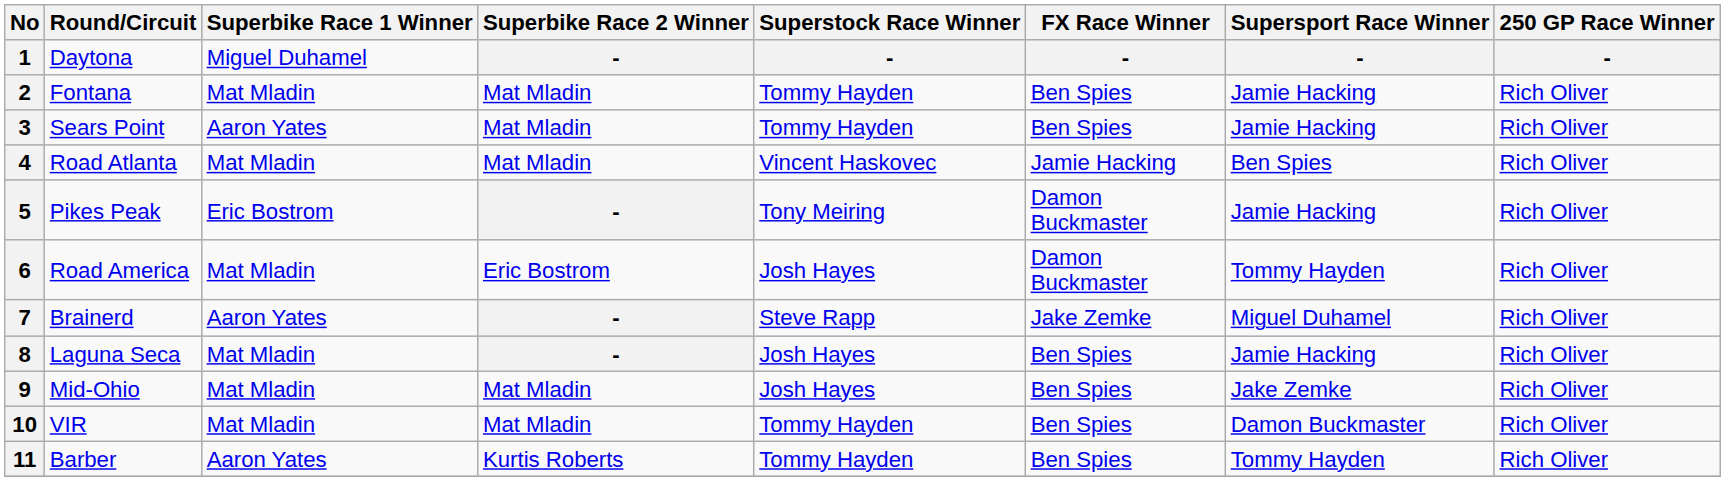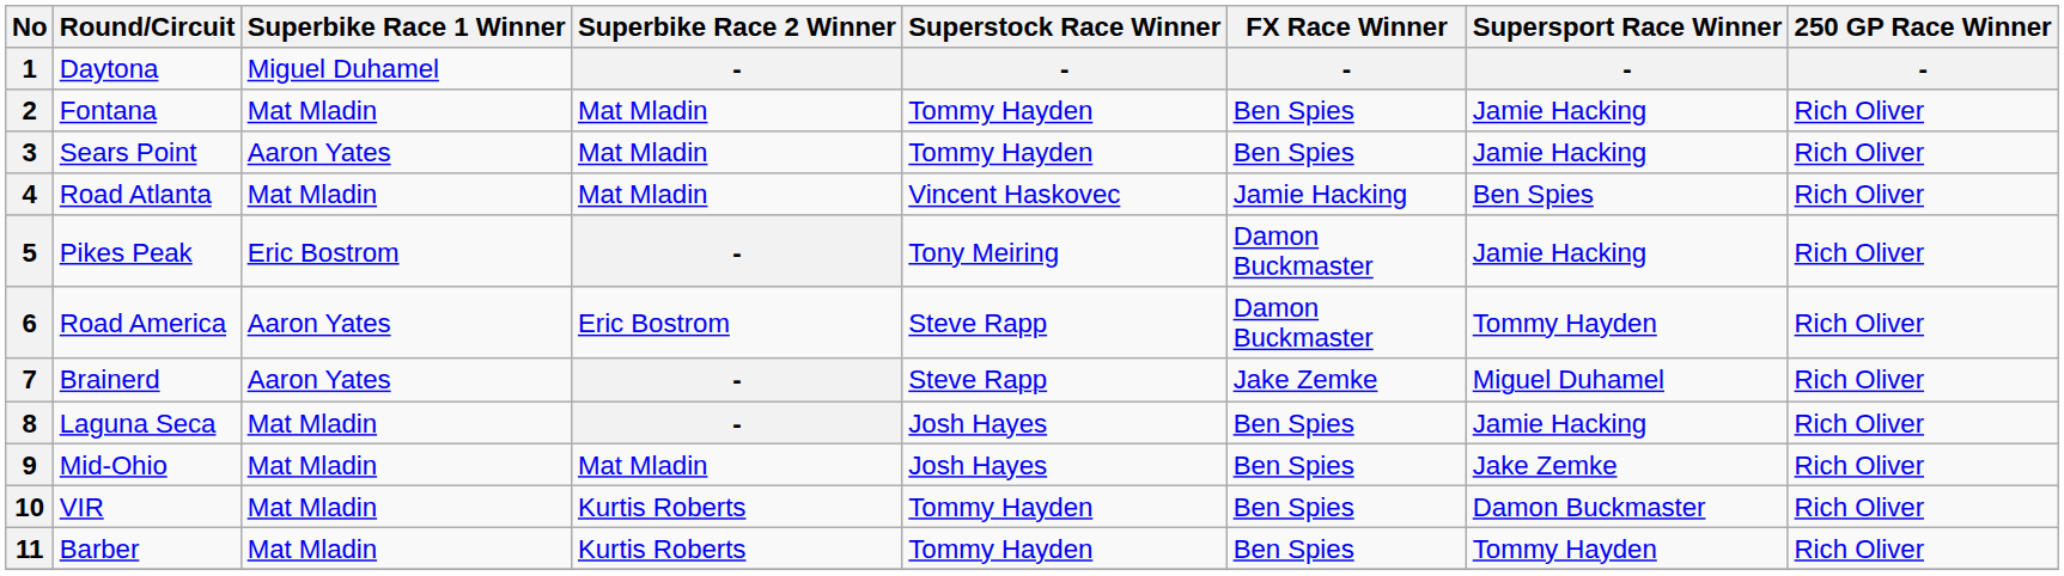 <table class="wikitable" style="font-size: 95%">
 <tr>
 <th>No</th>
 <th>Round/Circuit</th>
 <th>Superbike Race 1 Winner</th>
 <th>Superbike Race 2 Winner</th>
 <th>Superstock Race Winner</th>
 <th style="width: 130px;">FX Race Winner</th>
 <th>Supersport Race Winner</th>
 <th>250 GP Race Winner</th>
 </tr>
 <tr>
 <th>1</th>
 <td><a href='#'>Daytona</a></td>
 <td><a href='#'>Miguel Duhamel</a></td>
 <th>-</th>
 <th>-</th>
 <th>-</th>
 <th>-</th>
 <th>-</th>
 </tr>
 <tr>
 <th>2</th>
 <td><a href='#'>Fontana</a></td>
 <td><a href='#'>Mat Mladin</a></td>
 <td><a href='#'>Mat Mladin</a></td>
 <td><a href='#'>Tommy Hayden</a></td>
 <td><a href='#'>Ben Spies</a></td>
 <td><a href='#'>Jamie Hacking</a></td>
 <td><a href='#'>Rich Oliver</a></td>
 </tr>
 <tr>
 <th>3</th>
 <td><a href='#'>Sears Point</a></td>
 <td><a href='#'>Aaron Yates</a></td>
 <td><a href='#'>Mat Mladin</a></td>
 <td><a href='#'>Tommy Hayden</a></td>
 <td><a href='#'>Ben Spies</a></td>
 <td><a href='#'>Jamie Hacking</a></td>
 <td><a href='#'>Rich Oliver</a></td>
 </tr>
 <tr>
 <th>4</th>
 <td><a href='#'>Road Atlanta</a></td>
 <td><a href='#'>Mat Mladin</a></td>
 <td><a href='#'>Mat Mladin</a></td>
 <td><a href='#'>Vincent Haskovec</a></td>
 <td><a href='#'>Jamie Hacking</a></td>
 <td><a href='#'>Ben Spies</a></td>
 <td><a href='#'>Rich Oliver</a></td>
 </tr>
 <tr>
 <th>5</th>
 <td><a href='#'>Pikes Peak</a></td>
 <td><a href='#'>Eric Bostrom</a></td>
 <th>-</th>
 <td><a href='#'>Tony Meiring</a></td>
 <td><a href='#'>Damon Buckmaster</a></td>
 <td><a href='#'>Jamie Hacking</a></td>
 <td><a href='#'>Rich Oliver</a></td>
 </tr>
 <tr>
 <th>6</th>
 <td><a href='#'>Road America</a></td>
-<td><a href='#'>Mat Mladin</a></td>
+<td><a href='#'>Aaron Yates</a></td>
 <td><a href='#'>Eric Bostrom</a></td>
-<td><a href='#'>Josh Hayes</a></td>
+<td><a href='#'>Steve Rapp</a></td>
 <td><a href='#'>Damon Buckmaster</a></td>
 <td><a href='#'>Tommy Hayden</a></td>
 <td><a href='#'>Rich Oliver</a></td>
 </tr>
 <tr>
 <th>7</th>
 <td><a href='#'>Brainerd</a></td>
 <td><a href='#'>Aaron Yates</a></td>
 <th>-</th>
 <td><a href='#'>Steve Rapp</a></td>
 <td><a href='#'>Jake Zemke</a></td>
 <td><a href='#'>Miguel Duhamel</a></td>
 <td><a href='#'>Rich Oliver</a></td>
 </tr>
 <tr>
 <th>8</th>
 <td><a href='#'>Laguna Seca</a></td>
 <td><a href='#'>Mat Mladin</a></td>
 <th>-</th>
 <td><a href='#'>Josh Hayes</a></td>
 <td><a href='#'>Ben Spies</a></td>
 <td><a href='#'>Jamie Hacking</a></td>
 <td><a href='#'>Rich Oliver</a></td>
 </tr>
 <tr>
 <th>9</th>
 <td><a href='#'>Mid-Ohio</a></td>
 <td><a href='#'>Mat Mladin</a></td>
 <td><a href='#'>Mat Mladin</a></td>
 <td><a href='#'>Josh Hayes</a></td>
 <td><a href='#'>Ben Spies</a></td>
 <td><a href='#'>Jake Zemke</a></td>
 <td><a href='#'>Rich Oliver</a></td>
 </tr>
 <tr>
 <th>10</th>
 <td><a href='#'>VIR</a></td>
 <td><a href='#'>Mat Mladin</a></td>
-<td><a href='#'>Mat Mladin</a></td>
+<td><a href='#'>Kurtis Roberts</a></td>
 <td><a href='#'>Tommy Hayden</a></td>
 <td><a href='#'>Ben Spies</a></td>
 <td><a href='#'>Damon Buckmaster</a></td>
 <td><a href='#'>Rich Oliver</a></td>
 </tr>
 <tr>
 <th>11</th>
 <td><a href='#'>Barber</a></td>
-<td><a href='#'>Aaron Yates</a></td>
+<td><a href='#'>Mat Mladin</a></td>
 <td><a href='#'>Kurtis Roberts</a></td>
 <td><a href='#'>Tommy Hayden</a></td>
 <td><a href='#'>Ben Spies</a></td>
 <td><a href='#'>Tommy Hayden</a></td>
 <td><a href='#'>Rich Oliver</a></td>
 </tr>
 <tr>
 </tr>
 </table>
